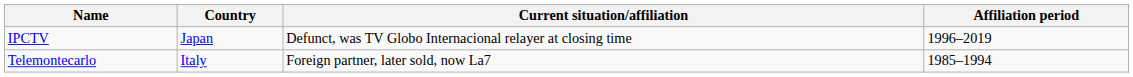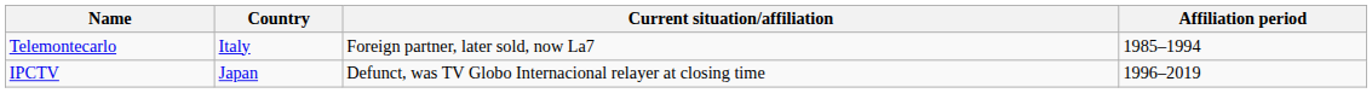 <table class = "wikitable sortable" style = "width: 100%">
 <tr>
 <th>Name</th>
 <th>Country</th>
 <th>Current situation/affiliation</th>
 <th>Affiliation period</th>
 </tr>
 <tr>
+<td><a href='#'>Telemontecarlo</a></td>
+<td><a href='#'>Italy</a></td>
+<td>Foreign partner, later sold, now La7</td>
+<td>1985–1994</td>
+</tr>
+<tr>
 <td><a href='#'>IPCTV</a></td>
 <td><a href='#'>Japan</a></td>
 <td>Defunct, was TV Globo Internacional relayer at closing time</td>
 <td>1996–2019</td>
 </tr>
-<tr>
-<td><a href='#'>Telemontecarlo</a></td>
-<td><a href='#'>Italy</a></td>
-<td>Foreign partner, later sold, now La7</td>
-<td>1985–1994</td>
-</tr>
 </table>
